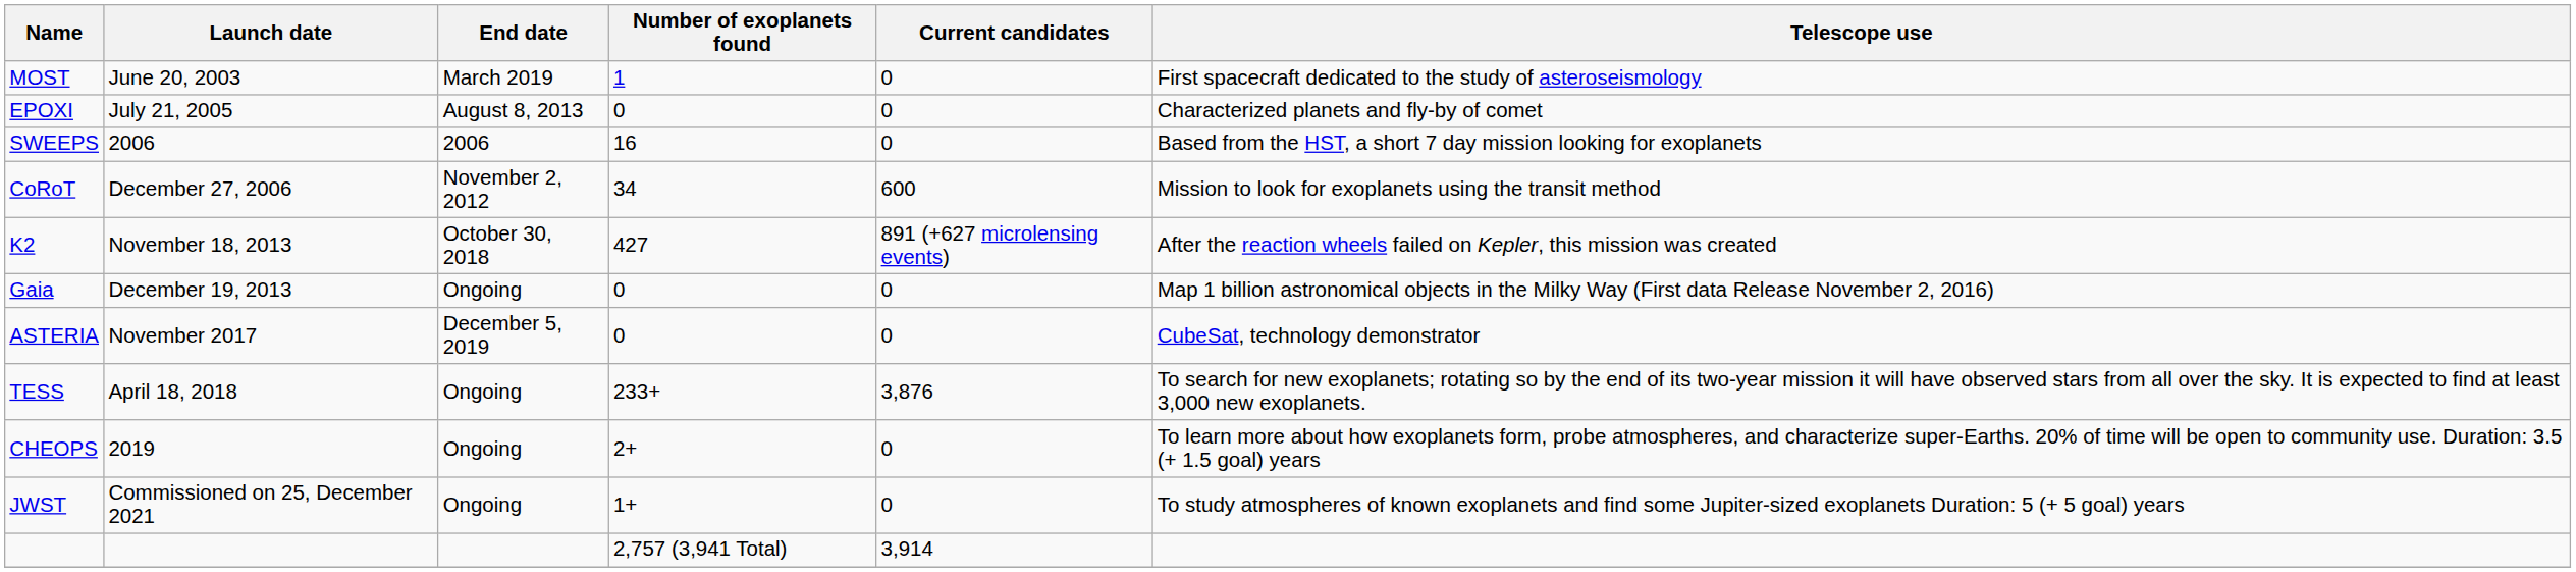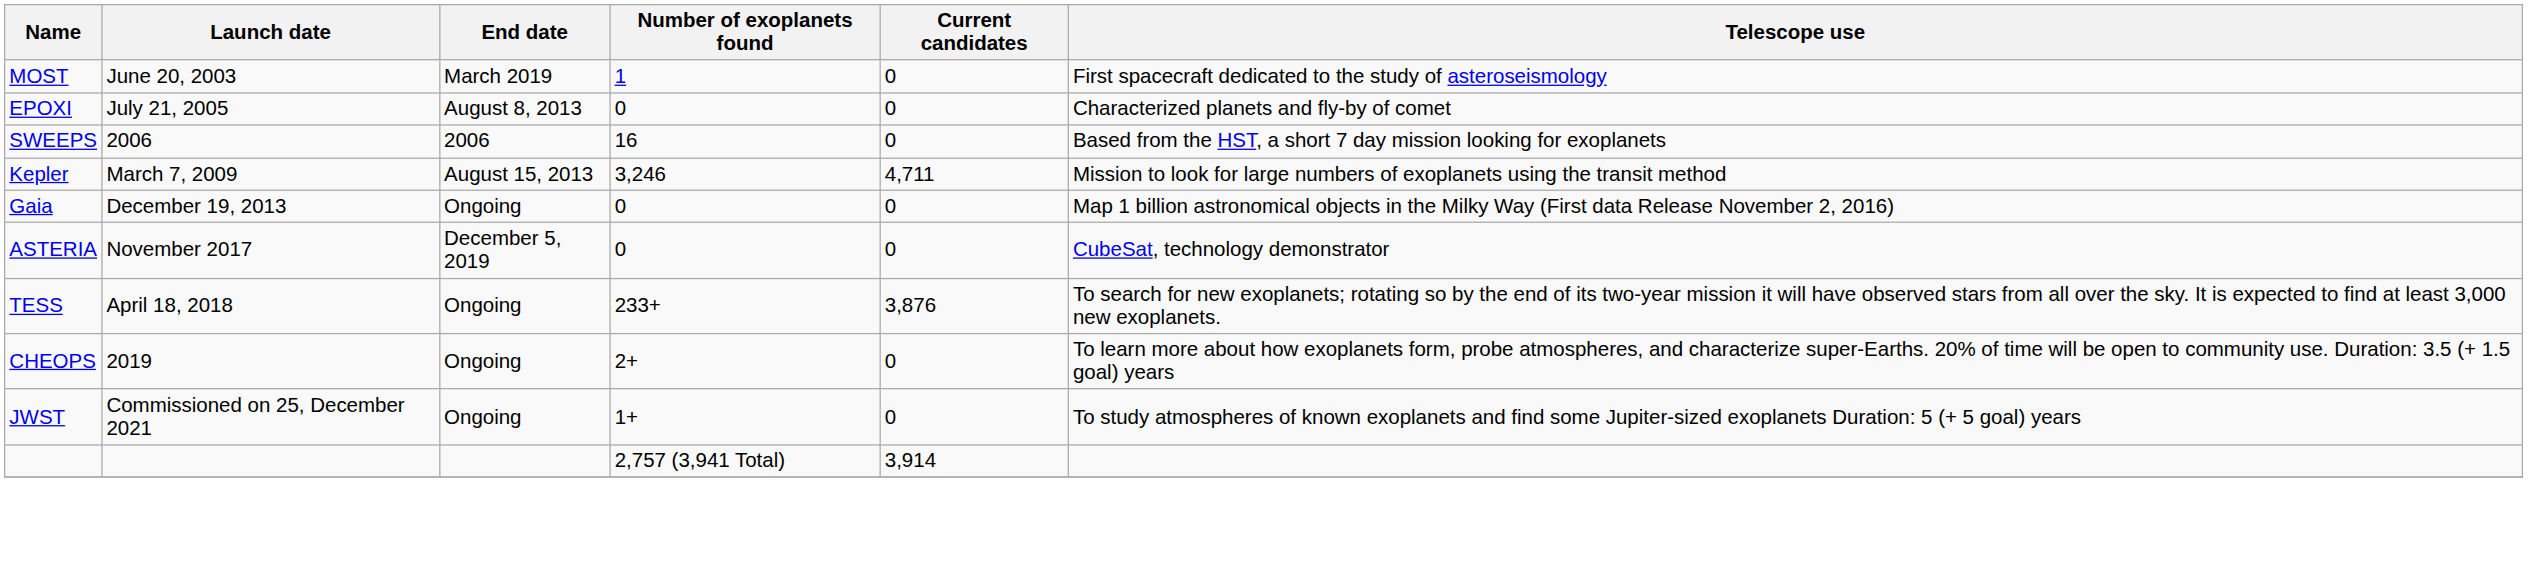 <table class="wikitable sortable">
 <tr>
 <th>Name</th>
 <th>Launch date</th>
 <th>End date</th>
 <th data-sort-type="number">Number of exoplanets found</th>
 <th>Current candidates</th>
 <th>Telescope use</th>
 </tr>
 <tr>
 <td><a href='#'>MOST</a></td>
 <td>June 20, 2003</td>
 <td>March 2019</td>
 <td><a href='#'>1</a></td>
 <td>0</td>
 <td>First spacecraft dedicated to the study of <a href='#'>asteroseismology</a></td>
 </tr>
 <tr>
 <td><a href='#'>EPOXI</a></td>
 <td>July 21, 2005</td>
 <td>August 8, 2013</td>
 <td>0</td>
 <td>0</td>
 <td>Characterized planets and fly-by of comet</td>
 </tr>
 <tr>
 <td><a href='#'>SWEEPS</a></td>
 <td>2006</td>
 <td>2006</td>
 <td>16</td>
 <td>0</td>
 <td>Based from the <a href='#'>HST</a>, a short 7 day mission looking for exoplanets</td>
 </tr>
 <tr>
-<td><a href='#'>CoRoT</a></td>
-<td>December 27, 2006</td>
-<td>November 2, 2012</td>
-<td>34</td>
-<td>600</td>
-<td>Mission to look for exoplanets using the transit method</td>
-</tr>
-<tr>
-<td><a href='#'>K2</a></td>
-<td>November 18, 2013</td>
-<td>October 30, 2018</td>
-<td>427</td>
-<td>891 (+627 <a href='#'>microlensing events</a>)</td>
-<td>After the <a href='#'>reaction wheels</a> failed on <em>Kepler</em>, this mission was created</td>
+<td><a href='#'>Kepler</a></td>
+<td>March 7, 2009</td>
+<td>August 15, 2013</td>
+<td>3,246</td>
+<td>4,711</td>
+<td>Mission to look for large numbers of exoplanets using the transit method</td>
 </tr>
 <tr>
 <td><a href='#'>Gaia</a></td>
 <td>December 19, 2013</td>
 <td>Ongoing</td>
 <td>0</td>
 <td>0</td>
 <td>Map 1 billion astronomical objects in the Milky Way (First data Release November 2, 2016)</td>
 </tr>
 <tr>
 <td><a href='#'>ASTERIA</a></td>
 <td>November 2017</td>
 <td>December 5, 2019</td>
 <td>0</td>
 <td>0</td>
 <td><a href='#'>CubeSat</a>, technology demonstrator</td>
 </tr>
 <tr>
 <td><a href='#'>TESS</a></td>
 <td>April 18, 2018</td>
 <td>Ongoing</td>
 <td>233+</td>
 <td>3,876</td>
 <td>To search for new exoplanets; rotating so by the end of its two-year mission it will have observed stars from all over the sky. It is expected to find at least 3,000 new exoplanets.</td>
 </tr>
 <tr>
 <td><a href='#'>CHEOPS</a></td>
 <td>2019</td>
 <td>Ongoing</td>
 <td>2+</td>
 <td>0</td>
 <td>To learn more about how exoplanets form, probe atmospheres, and characterize super-Earths. 20% of time will be open to community use. Duration: 3.5 (+ 1.5 goal) years</td>
 </tr>
 <tr>
 <td><a href='#'>JWST</a></td>
 <td>Commissioned on 25, December 2021</td>
 <td>Ongoing</td>
 <td>1+</td>
 <td>0</td>
 <td>To study atmospheres of known exoplanets and find some Jupiter-sized exoplanets Duration: 5 (+ 5 goal) years</td>
 </tr>
 <tr>
 <td></td>
 <td></td>
 <td></td>
 <td>2,757 (3,941 Total)</td>
 <td>3,914</td>
 <td></td>
 </tr>
 <tr>
 </tr>
 </table>
